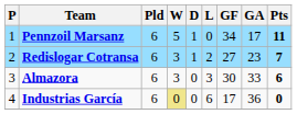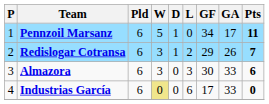 <table class="wikitable sortable" style="text-align: center;">
 <tr>
 <th align="center">P</th>
 <th align="center">Team</th>
 <th align="center">Pld</th>
 <th align="center">W</th>
 <th align="center">D</th>
 <th align="center">L</th>
 <th align="center">GF</th>
 <th align="center">GA</th>
 <th align="center">Pts</th>
 </tr>
 <tr ! style="background:#97DEFF;">
 <td>1</td>
 <td align="left"><strong><a href='#'>Pennzoil Marsanz</a></strong></td>
 <td>6</td>
 <td>5</td>
 <td>1</td>
 <td>0</td>
 <td>34</td>
 <td>17</td>
 <td><strong>11</strong></td>
 </tr>
 <tr ! style="background:#97DEFF;">
 <td>2</td>
 <td align="left"><strong><a href='#'>Redislogar Cotransa</a></strong></td>
 <td>6</td>
 <td>3</td>
 <td>1</td>
 <td>2</td>
-<td>27</td>
-<td>23</td>
+<td>29</td>
+<td>26</td>
 <td><strong>7</strong></td>
 </tr>
 <tr>
 <td>3</td>
 <td align="left"><strong><a href='#'>Almazora</a></strong></td>
 <td>6</td>
 <td>3</td>
 <td>0</td>
 <td>3</td>
 <td>30</td>
 <td>33</td>
 <td><strong>6</strong></td>
 </tr>
 <tr>
 <td>4</td>
 <td align="left"><strong><a href='#'>Industrias García</a></strong></td>
 <td>6</td>
 <td style="background: khaki;">0</td>
 <td>0</td>
 <td>6</td>
 <td>17</td>
-<td>36</td>
+<td>33</td>
 <td><strong>0</strong></td>
 </tr>
 <tr>
 </tr>
 </table>
